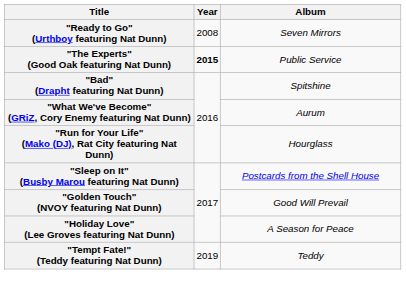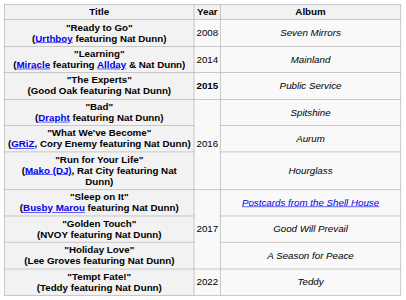 <table class="wikitable plainrowheaders" style="text-align:center;" border="1">
 <tr>
 <th scope="col" style="width:19em;">Title</th>
 <th scope="col" style="width:1em;">Year</th>
 <th scope="col" style="width:18em;">Album</th>
 </tr>
 <tr>
 <th scope="row">"Ready to Go"<br><span>(<a href='#'>Urthboy</a> featuring Nat Dunn)</span></th>
 <td>2008</td>
 <td><em>Seven Mirrors</em></td>
+</tr>
+<tr>
+<th scope="row">"Learning"<br><span>(<a href='#'>Miracle</a> featuring <a href='#'>Allday</a> & Nat Dunn)</span></th>
+<td>2014</td>
+<td><em>Mainland</em></td>
 </tr>
 <tr>
 <th scope="row">"The Experts"<br><span>(Good Oak featuring Nat Dunn)</span></th>
 <td><strong>2015</strong></td>
 <td><em>Public Service</em></td>
 </tr>
 <tr>
 <th scope="row">"Bad"<br><span>(<a href='#'>Drapht</a> featuring Nat Dunn)</span></th>
 <td rowspan="3">2016</td>
 <td><em>Spitshine</em></td>
 </tr>
 <tr>
 <th scope="row">"What We've Become"<br><span>(<a href='#'>GRiZ</a>, Cory Enemy featuring Nat Dunn)</span></th>
 <td><em>Aurum</em></td>
 </tr>
 <tr>
 <th scope="row">"Run for Your Life"<br><span>(<a href='#'>Mako (DJ)</a>, Rat City featuring Nat Dunn)</span></th>
 <td><em>Hourglass</em></td>
 </tr>
 <tr>
 <th scope="row">"Sleep on It"<br><span>(<a href='#'>Busby Marou</a> featuring Nat Dunn)</span></th>
 <td rowspan="3">2017</td>
 <td><em><a href='#'>Postcards from the Shell House</a></em></td>
 </tr>
 <tr>
 <th scope="row">"Golden Touch"<br><span>(NVOY featuring Nat Dunn)</span></th>
 <td><em>Good Will Prevail</em></td>
 </tr>
 <tr>
 <th scope="row">"Holiday Love"<br><span>(Lee Groves featuring Nat Dunn)</span></th>
 <td><em>A Season for Peace</em></td>
 </tr>
 <tr>
 <th scope="row">"Tempt Fate!"<br><span>(Teddy featuring Nat Dunn)</span></th>
-<td>2019</td>
+<td>2022</td>
 <td><em>Teddy</em></td>
 </tr>
 </table>
